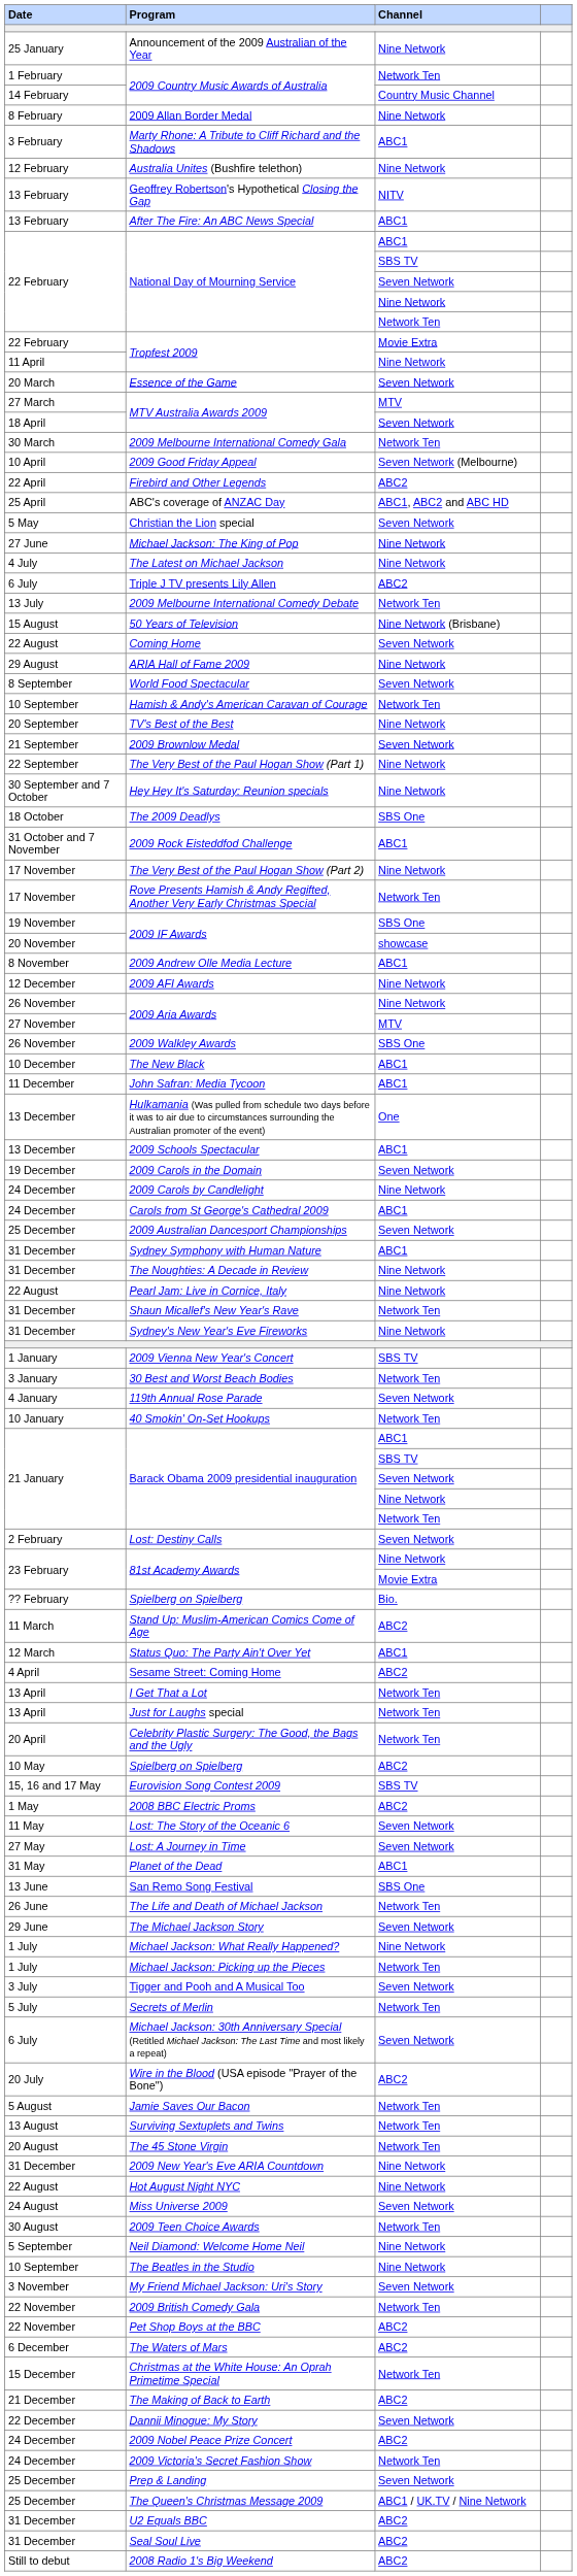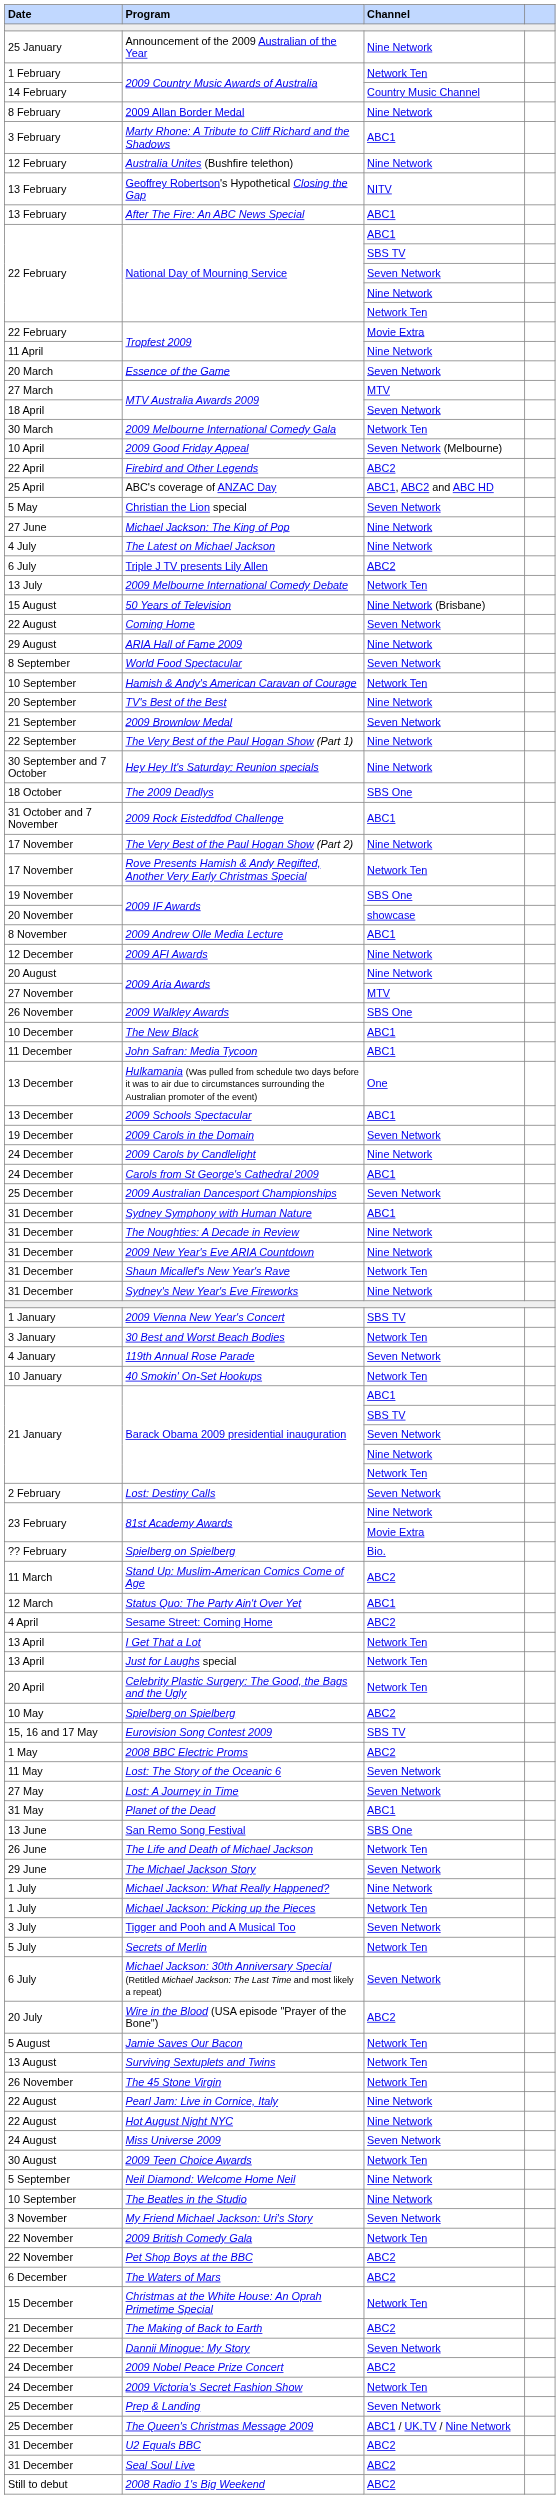 <table border="1" cellpadding="4" cellspacing="0"  style="text-align:left; font-size:87%; border-collapse:collapse; width:80%;">
 <tr style="background:#C1D8FF;">
 <th width=6%>Date</th>
 <th style="width:16%;">Program</th>
 <th style="width:10%;">Channel</th>
 <th width=2%></th>
 </tr>
 <tr style="background:#efefef;">
 <td colspan=4></td>
 </tr>
 <tr>
 <td>25 January</td>
 <td>Announcement of the 2009 <a href='#'>Australian of the Year</a></td>
 <td><a href='#'>Nine Network</a></td>
 <td></td>
 </tr>
 <tr>
 <td>1 February</td>
 <td rowspan="2"><em><a href='#'>2009 Country Music Awards of Australia</a></em></td>
 <td><a href='#'>Network Ten</a></td>
 <td></td>
 </tr>
 <tr>
 <td>14 February</td>
 <td><a href='#'>Country Music Channel</a></td>
 <td></td>
 </tr>
 <tr>
 <td>8 February</td>
 <td><a href='#'>2009 Allan Border Medal</a></td>
 <td><a href='#'>Nine Network</a></td>
 <td></td>
 </tr>
 <tr>
 <td>3 February</td>
 <td><em><a href='#'>Marty Rhone: A Tribute to Cliff Richard and the Shadows</a></em></td>
 <td><a href='#'>ABC1</a></td>
 <td></td>
 </tr>
 <tr>
 <td>12 February</td>
 <td><em><a href='#'>Australia Unites</a></em> (Bushfire telethon)</td>
 <td><a href='#'>Nine Network</a></td>
 <td></td>
 </tr>
 <tr>
 <td>13 February</td>
 <td><a href='#'>Geoffrey Robertson</a>'s Hypothetical <em><a href='#'>Closing the Gap</a></em></td>
 <td><a href='#'>NITV</a></td>
 <td></td>
 </tr>
 <tr>
 <td>13 February</td>
 <td><em><a href='#'>After The Fire: An ABC News Special</a></em></td>
 <td><a href='#'>ABC1</a></td>
 <td></td>
 </tr>
 <tr>
 <td rowspan="5">22 February</td>
 <td rowspan="5"><a href='#'>National Day of Mourning Service</a></td>
 <td><a href='#'>ABC1</a></td>
 <td></td>
 </tr>
 <tr>
 <td><a href='#'>SBS TV</a></td>
 <td></td>
 </tr>
 <tr>
 <td><a href='#'>Seven Network</a></td>
 <td></td>
 </tr>
 <tr>
 <td><a href='#'>Nine Network</a></td>
 <td></td>
 </tr>
 <tr>
 <td><a href='#'>Network Ten</a></td>
 <td></td>
 </tr>
 <tr>
 <td>22 February</td>
 <td rowspan="2"><em><a href='#'>Tropfest 2009</a></em></td>
 <td><a href='#'>Movie Extra</a></td>
 <td></td>
 </tr>
 <tr>
 <td>11 April</td>
 <td><a href='#'>Nine Network</a></td>
 <td></td>
 </tr>
 <tr>
 <td>20 March</td>
 <td><em><a href='#'>Essence of the Game</a></em></td>
 <td><a href='#'>Seven Network</a></td>
 <td></td>
 </tr>
 <tr>
 <td>27 March</td>
 <td rowspan="2"><em><a href='#'>MTV Australia Awards 2009</a></em></td>
 <td><a href='#'>MTV</a></td>
 <td></td>
 </tr>
 <tr>
 <td>18 April</td>
 <td><a href='#'>Seven Network</a></td>
 <td></td>
 </tr>
 <tr>
 <td>30 March</td>
 <td><em><a href='#'>2009 Melbourne International Comedy Gala</a></em></td>
 <td><a href='#'>Network Ten</a></td>
 <td></td>
 </tr>
 <tr>
 <td>10 April</td>
 <td><em><a href='#'>2009 Good Friday Appeal</a></em></td>
 <td><a href='#'>Seven Network</a> (Melbourne)</td>
 <td></td>
 </tr>
 <tr>
 <td>22 April</td>
 <td><em><a href='#'>Firebird and Other Legends</a></em></td>
 <td><a href='#'>ABC2</a></td>
 <td></td>
 </tr>
 <tr>
 <td>25 April</td>
 <td>ABC's coverage of <a href='#'>ANZAC Day</a></td>
 <td><a href='#'>ABC1</a>, <a href='#'>ABC2</a> and <a href='#'>ABC HD</a></td>
 <td></td>
 </tr>
 <tr>
 <td>5 May</td>
 <td><a href='#'>Christian the Lion</a> special</td>
 <td><a href='#'>Seven Network</a></td>
 <td></td>
 </tr>
 <tr>
 <td>27 June</td>
 <td><em><a href='#'>Michael Jackson: The King of Pop</a></em></td>
 <td><a href='#'>Nine Network</a></td>
 <td></td>
 </tr>
 <tr>
 <td>4 July</td>
 <td><em><a href='#'>The Latest on Michael Jackson</a></em></td>
 <td><a href='#'>Nine Network</a></td>
 <td></td>
 </tr>
 <tr>
 <td>6 July</td>
 <td><a href='#'>Triple J TV presents Lily Allen</a></td>
 <td><a href='#'>ABC2</a></td>
 <td></td>
 </tr>
 <tr>
 <td>13 July</td>
 <td><em><a href='#'>2009 Melbourne International Comedy Debate</a></em></td>
 <td><a href='#'>Network Ten</a></td>
 <td></td>
 </tr>
 <tr>
 <td>15 August</td>
 <td><em><a href='#'>50 Years of Television</a></em></td>
 <td><a href='#'>Nine Network</a> (Brisbane)</td>
 <td></td>
 </tr>
 <tr>
 <td>22 August</td>
 <td><em><a href='#'>Coming Home</a></em></td>
 <td><a href='#'>Seven Network</a></td>
 <td></td>
 </tr>
 <tr>
 <td>29 August</td>
 <td><em><a href='#'>ARIA Hall of Fame 2009</a></em></td>
 <td><a href='#'>Nine Network</a></td>
 <td></td>
 </tr>
 <tr>
 <td>8 September</td>
 <td><em><a href='#'>World Food Spectacular</a></em></td>
 <td><a href='#'>Seven Network</a></td>
 <td></td>
 </tr>
 <tr>
 <td>10 September</td>
 <td><em><a href='#'>Hamish & Andy's American Caravan of Courage</a></em></td>
 <td><a href='#'>Network Ten</a></td>
 <td></td>
 </tr>
 <tr>
 <td>20 September</td>
 <td><em><a href='#'>TV's Best of the Best</a></em></td>
 <td><a href='#'>Nine Network</a></td>
 <td></td>
 </tr>
 <tr>
 <td>21 September</td>
 <td><em><a href='#'>2009 Brownlow Medal</a></em></td>
 <td><a href='#'>Seven Network</a></td>
 <td></td>
 </tr>
 <tr>
 <td>22 September</td>
 <td><em><a href='#'>The Very Best of the Paul Hogan Show</a> (Part 1)</em></td>
 <td><a href='#'>Nine Network</a></td>
 <td></td>
 </tr>
 <tr>
 <td>30 September and 7 October</td>
 <td><em><a href='#'>Hey Hey It's Saturday: Reunion specials</a></em></td>
 <td><a href='#'>Nine Network</a></td>
 <td></td>
 </tr>
 <tr>
 <td>18 October</td>
 <td><em><a href='#'>The 2009 Deadlys</a></em></td>
 <td><a href='#'>SBS One</a></td>
 <td></td>
 </tr>
 <tr>
 <td>31 October and 7 November</td>
 <td><em><a href='#'>2009 Rock Eisteddfod Challenge</a></em></td>
 <td><a href='#'>ABC1</a></td>
 <td></td>
 </tr>
 <tr>
 <td>17 November</td>
 <td><em><a href='#'>The Very Best of the Paul Hogan Show</a> (Part 2)</em></td>
 <td><a href='#'>Nine Network</a></td>
 <td></td>
 </tr>
 <tr>
 <td>17 November</td>
 <td><em><a href='#'>Rove Presents Hamish & Andy Regifted, Another Very Early Christmas Special</a></em></td>
 <td><a href='#'>Network Ten</a></td>
 <td></td>
 </tr>
 <tr>
 <td>19 November</td>
 <td rowspan="2"><em><a href='#'>2009 IF Awards</a></em></td>
 <td><a href='#'>SBS One</a></td>
 <td></td>
 </tr>
 <tr>
 <td>20 November</td>
 <td><a href='#'>showcase</a></td>
 <td></td>
 </tr>
 <tr>
 <td>8 November</td>
 <td><em><a href='#'>2009 Andrew Olle Media Lecture</a></em></td>
 <td><a href='#'>ABC1</a></td>
 <td></td>
 </tr>
 <tr>
 <td>12 December</td>
 <td><em><a href='#'>2009 AFI Awards</a></em></td>
 <td><a href='#'>Nine Network</a></td>
 <td></td>
 </tr>
 <tr>
-<td>26 November</td>
+<td>20 August</td>
 <td rowspan="2"><em><a href='#'>2009 Aria Awards</a></em></td>
 <td><a href='#'>Nine Network</a></td>
 <td></td>
 </tr>
 <tr>
 <td>27 November</td>
 <td><a href='#'>MTV</a></td>
 <td></td>
 </tr>
 <tr>
 <td>26 November</td>
 <td><em><a href='#'>2009 Walkley Awards</a></em></td>
 <td><a href='#'>SBS One</a></td>
 <td></td>
 </tr>
 <tr>
 <td>10 December</td>
 <td><em><a href='#'>The New Black</a></em></td>
 <td><a href='#'>ABC1</a></td>
 <td></td>
 </tr>
 <tr>
 <td>11 December</td>
 <td><em><a href='#'>John Safran: Media Tycoon</a></em></td>
 <td><a href='#'>ABC1</a></td>
 <td></td>
 </tr>
 <tr>
 <td>13 December</td>
 <td><em><a href='#'>Hulkamania</a></em> <small>(Was pulled from schedule two days before it was to air due to circumstances surrounding the Australian promoter of the event)</small></td>
 <td><a href='#'>One</a></td>
 <td></td>
 </tr>
 <tr>
 <td>13 December</td>
 <td><em><a href='#'>2009 Schools Spectacular</a></em></td>
 <td><a href='#'>ABC1</a></td>
 <td></td>
 </tr>
 <tr>
 <td>19 December</td>
 <td><em><a href='#'>2009 Carols in the Domain</a></em></td>
 <td><a href='#'>Seven Network</a></td>
 <td></td>
 </tr>
 <tr>
 <td>24 December</td>
 <td><em><a href='#'>2009 Carols by Candlelight</a></em></td>
 <td><a href='#'>Nine Network</a></td>
 <td></td>
 </tr>
 <tr>
 <td>24 December</td>
 <td><em><a href='#'>Carols from St George's Cathedral 2009</a></em></td>
 <td><a href='#'>ABC1</a></td>
 <td></td>
 </tr>
 <tr>
 <td>25 December</td>
 <td><em><a href='#'>2009 Australian Dancesport Championships</a></em></td>
 <td><a href='#'>Seven Network</a></td>
 <td></td>
 </tr>
 <tr>
 <td>31 December</td>
 <td><em><a href='#'>Sydney Symphony with Human Nature</a></em></td>
 <td><a href='#'>ABC1</a></td>
 <td></td>
 </tr>
 <tr>
 <td>31 December</td>
 <td><em><a href='#'>The Noughties: A Decade in Review</a></em></td>
 <td><a href='#'>Nine Network</a></td>
 <td></td>
 </tr>
 <tr>
-<td>22 August</td>
-<td><em><a href='#'>Pearl Jam: Live in Cornice, Italy</a></em></td>
+<td>31 December</td>
+<td><em><a href='#'>2009 New Year's Eve ARIA Countdown</a></em></td>
 <td><a href='#'>Nine Network</a></td>
 <td></td>
 </tr>
 <tr>
 <td>31 December</td>
 <td><em><a href='#'>Shaun Micallef's New Year's Rave</a></em></td>
 <td><a href='#'>Network Ten</a></td>
 <td></td>
 </tr>
 <tr>
 <td>31 December</td>
 <td><em><a href='#'>Sydney's New Year's Eve Fireworks</a></em></td>
 <td><a href='#'>Nine Network</a></td>
 <td></td>
 </tr>
 <tr style="background:#efefef;">
 <td colspan=4></td>
 </tr>
 <tr>
 <td>1 January</td>
 <td><em><a href='#'>2009 Vienna New Year's Concert</a></em></td>
 <td><a href='#'>SBS TV</a></td>
 <td></td>
 </tr>
 <tr>
 <td>3 January</td>
 <td><em><a href='#'>30 Best and Worst Beach Bodies</a></em></td>
 <td><a href='#'>Network Ten</a></td>
 <td></td>
 </tr>
 <tr>
 <td>4 January</td>
 <td><em><a href='#'>119th Annual Rose Parade</a></em></td>
 <td><a href='#'>Seven Network</a></td>
 <td></td>
 </tr>
 <tr>
 <td>10 January</td>
 <td><em><a href='#'>40 Smokin' On-Set Hookups</a></em></td>
 <td><a href='#'>Network Ten</a></td>
 <td></td>
 </tr>
 <tr>
 <td rowspan="5">21 January</td>
 <td rowspan="5"><a href='#'>Barack Obama 2009 presidential inauguration</a></td>
 <td><a href='#'>ABC1</a></td>
 <td></td>
 </tr>
 <tr>
 <td><a href='#'>SBS TV</a></td>
 <td></td>
 </tr>
 <tr>
 <td><a href='#'>Seven Network</a></td>
 <td></td>
 </tr>
 <tr>
 <td><a href='#'>Nine Network</a></td>
 <td></td>
 </tr>
 <tr>
 <td><a href='#'>Network Ten</a></td>
 <td></td>
 </tr>
 <tr>
 <td>2 February</td>
 <td><em><a href='#'>Lost: Destiny Calls</a></em></td>
 <td><a href='#'>Seven Network</a></td>
 <td></td>
 </tr>
 <tr>
 <td rowspan="2">23 February</td>
 <td rowspan="2"><em><a href='#'>81st Academy Awards</a></em></td>
 <td><a href='#'>Nine Network</a></td>
 <td></td>
 </tr>
 <tr>
 <td><a href='#'>Movie Extra</a></td>
 <td></td>
 </tr>
 <tr>
 <td>?? February</td>
 <td><em><a href='#'>Spielberg on Spielberg</a></em></td>
 <td><a href='#'>Bio.</a></td>
 <td></td>
 </tr>
 <tr>
 <td>11 March</td>
 <td><em><a href='#'>Stand Up: Muslim-American Comics Come of Age</a></em></td>
 <td><a href='#'>ABC2</a></td>
 <td></td>
 </tr>
 <tr>
 <td>12 March</td>
 <td><em><a href='#'>Status Quo: The Party Ain't Over Yet</a></em></td>
 <td><a href='#'>ABC1</a></td>
 <td></td>
 </tr>
 <tr>
 <td>4 April</td>
 <td><a href='#'>Sesame Street: Coming Home</a></td>
 <td><a href='#'>ABC2</a></td>
 <td></td>
 </tr>
 <tr>
 <td>13 April</td>
 <td><em><a href='#'>I Get That a Lot</a></em></td>
 <td><a href='#'>Network Ten</a></td>
 <td></td>
 </tr>
 <tr>
 <td>13 April</td>
 <td><em><a href='#'>Just for Laughs</a></em> special</td>
 <td><a href='#'>Network Ten</a></td>
 <td></td>
 </tr>
 <tr>
 <td>20 April</td>
 <td><em><a href='#'>Celebrity Plastic Surgery: The Good, the Bags and the Ugly</a></em></td>
 <td><a href='#'>Network Ten</a></td>
 <td></td>
 </tr>
 <tr>
 <td>10 May</td>
 <td><em><a href='#'>Spielberg on Spielberg</a></em></td>
 <td><a href='#'>ABC2</a></td>
 <td></td>
 </tr>
 <tr>
 <td>15, 16 and 17 May</td>
 <td><em><a href='#'>Eurovision Song Contest 2009</a></em></td>
 <td><a href='#'>SBS TV</a></td>
 <td></td>
 </tr>
 <tr>
 <td>1 May</td>
 <td><em><a href='#'>2008 BBC Electric Proms</a></em></td>
 <td><a href='#'>ABC2</a></td>
 <td></td>
 </tr>
 <tr>
 <td>11 May</td>
 <td><em><a href='#'>Lost: The Story of the Oceanic 6</a></em></td>
 <td><a href='#'>Seven Network</a></td>
 <td></td>
 </tr>
 <tr>
 <td>27 May</td>
 <td><em><a href='#'>Lost: A Journey in Time</a></em></td>
 <td><a href='#'>Seven Network</a></td>
 <td></td>
 </tr>
 <tr>
 <td>31 May</td>
 <td><em><a href='#'>Planet of the Dead</a></em></td>
 <td><a href='#'>ABC1</a></td>
 <td></td>
 </tr>
 <tr>
 <td>13 June</td>
 <td><a href='#'>San Remo Song Festival</a></td>
 <td><a href='#'>SBS One</a></td>
 <td></td>
 </tr>
 <tr>
 <td>26 June</td>
 <td><em><a href='#'>The Life and Death of Michael Jackson</a></em></td>
 <td><a href='#'>Network Ten</a></td>
 <td></td>
 </tr>
 <tr>
 <td>29 June</td>
 <td><em><a href='#'>The Michael Jackson Story</a></em></td>
 <td><a href='#'>Seven Network</a></td>
 <td></td>
 </tr>
 <tr>
 <td>1 July</td>
 <td><em><a href='#'>Michael Jackson: What Really Happened?</a></em></td>
 <td><a href='#'>Nine Network</a></td>
 <td></td>
 </tr>
 <tr>
 <td>1 July</td>
 <td><em><a href='#'>Michael Jackson: Picking up the Pieces</a></em></td>
 <td><a href='#'>Network Ten</a></td>
 <td></td>
 </tr>
 <tr>
 <td>3 July</td>
 <td><a href='#'>Tigger and Pooh and A Musical Too</a></td>
 <td><a href='#'>Seven Network</a></td>
 <td></td>
 </tr>
 <tr>
 <td>5 July</td>
 <td><em><a href='#'>Secrets of Merlin</a></em></td>
 <td><a href='#'>Network Ten</a></td>
 <td></td>
 </tr>
 <tr>
 <td>6 July</td>
 <td><em><a href='#'>Michael Jackson: 30th Anniversary Special</a></em> <small>(Retitled <em>Michael Jackson: The Last Time</em> and most likely a repeat)</small></td>
 <td><a href='#'>Seven Network</a></td>
 <td></td>
 </tr>
 <tr>
 <td>20 July</td>
 <td><em><a href='#'>Wire in the Blood</a></em> (USA episode "Prayer of the Bone")</td>
 <td><a href='#'>ABC2</a></td>
 <td></td>
 </tr>
 <tr>
 <td>5 August</td>
 <td><em><a href='#'>Jamie Saves Our Bacon</a></em></td>
 <td><a href='#'>Network Ten</a></td>
 <td></td>
 </tr>
 <tr>
 <td>13 August</td>
 <td><em><a href='#'>Surviving Sextuplets and Twins</a></em></td>
 <td><a href='#'>Network Ten</a></td>
 <td></td>
 </tr>
 <tr>
-<td>20 August</td>
+<td>26 November</td>
 <td><em><a href='#'>The 45 Stone Virgin</a></em></td>
 <td><a href='#'>Network Ten</a></td>
 <td></td>
 </tr>
 <tr>
-<td>31 December</td>
-<td><em><a href='#'>2009 New Year's Eve ARIA Countdown</a></em></td>
+<td>22 August</td>
+<td><em><a href='#'>Pearl Jam: Live in Cornice, Italy</a></em></td>
 <td><a href='#'>Nine Network</a></td>
 <td></td>
 </tr>
 <tr>
 <td>22 August</td>
 <td><em><a href='#'>Hot August Night NYC</a></em></td>
 <td><a href='#'>Nine Network</a></td>
 <td></td>
 </tr>
 <tr>
 <td>24 August</td>
 <td><em><a href='#'>Miss Universe 2009</a></em></td>
 <td><a href='#'>Seven Network</a></td>
 <td></td>
 </tr>
 <tr>
 <td>30 August</td>
 <td><em><a href='#'>2009 Teen Choice Awards</a></em></td>
 <td><a href='#'>Network Ten</a></td>
 <td></td>
 </tr>
 <tr>
 <td>5 September</td>
 <td><em><a href='#'>Neil Diamond: Welcome Home Neil</a></em></td>
 <td><a href='#'>Nine Network</a></td>
 <td></td>
 </tr>
 <tr>
 <td>10 September</td>
 <td><em><a href='#'>The Beatles in the Studio</a></em></td>
 <td><a href='#'>Nine Network</a></td>
 <td></td>
 </tr>
 <tr>
 <td>3 November</td>
 <td><em><a href='#'>My Friend Michael Jackson: Uri's Story</a></em></td>
 <td><a href='#'>Seven Network</a></td>
 <td></td>
 </tr>
 <tr>
 <td>22 November</td>
 <td><em><a href='#'>2009 British Comedy Gala</a></em></td>
 <td><a href='#'>Network Ten</a></td>
 <td></td>
 </tr>
 <tr>
 <td>22 November</td>
 <td><em><a href='#'>Pet Shop Boys at the BBC</a></em></td>
 <td><a href='#'>ABC2</a></td>
 <td></td>
 </tr>
 <tr>
 <td>6 December</td>
 <td><em><a href='#'>The Waters of Mars</a></em></td>
 <td><a href='#'>ABC2</a></td>
 <td></td>
 </tr>
 <tr>
 <td>15 December</td>
 <td><em><a href='#'>Christmas at the White House: An Oprah Primetime Special</a></em></td>
 <td><a href='#'>Network Ten</a></td>
 <td></td>
 </tr>
 <tr>
 <td>21 December</td>
 <td><em><a href='#'>The Making of Back to Earth</a></em></td>
 <td><a href='#'>ABC2</a></td>
 <td></td>
 </tr>
 <tr>
 <td>22 December</td>
 <td><em><a href='#'>Dannii Minogue: My Story</a></em></td>
 <td><a href='#'>Seven Network</a></td>
 <td></td>
 </tr>
 <tr>
 <td>24 December</td>
 <td><em><a href='#'>2009 Nobel Peace Prize Concert</a></em></td>
 <td><a href='#'>ABC2</a></td>
 <td></td>
 </tr>
 <tr>
 <td>24 December</td>
 <td><em><a href='#'>2009 Victoria's Secret Fashion Show</a></em></td>
 <td><a href='#'>Network Ten</a></td>
 <td></td>
 </tr>
 <tr>
 <td>25 December</td>
 <td><em><a href='#'>Prep & Landing</a></em></td>
 <td><a href='#'>Seven Network</a></td>
 <td></td>
 </tr>
 <tr>
 <td>25 December</td>
 <td><em><a href='#'>The Queen's Christmas Message 2009</a></em></td>
 <td><a href='#'>ABC1</a> / <a href='#'>UK.TV</a> / <a href='#'>Nine Network</a></td>
 <td></td>
 </tr>
 <tr>
 <td>31 December</td>
 <td><em><a href='#'>U2 Equals BBC</a></em></td>
 <td><a href='#'>ABC2</a></td>
 <td></td>
 </tr>
 <tr>
 <td>31 December</td>
 <td><em><a href='#'>Seal Soul Live</a></em></td>
 <td><a href='#'>ABC2</a></td>
 <td></td>
 </tr>
 <tr>
 <td>Still to debut</td>
 <td><em><a href='#'>2008 Radio 1's Big Weekend</a></em></td>
 <td><a href='#'>ABC2</a></td>
 <td></td>
 </tr>
 </table>
